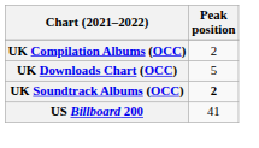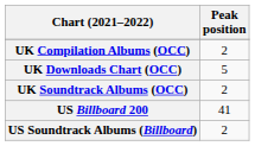 <table class="wikitable sortable plainrowheaders" style="text-align:center">
 <tr>
 <th scope="col">Chart (2021–2022)</th>
 <th scope="col">Peak<br>position</th>
 </tr>
 <tr>
 </tr>
 <tr>
 </tr>
 <tr>
 </tr>
 <tr>
 </tr>
 <tr>
 </tr>
 <tr>
 </tr>
 <tr>
 </tr>
 <tr>
 </tr>
 <tr>
 <th scope="row">UK <a href='#'>Compilation Albums</a> (<a href='#'>OCC</a>)</th>
 <td>2</td>
 </tr>
 <tr>
 <th scope="row">UK <a href='#'>Downloads Chart</a> (<a href='#'>OCC</a>)</th>
 <td>5</td>
 </tr>
 <tr>
 <th scope="row">UK <a href='#'>Soundtrack Albums</a> (<a href='#'>OCC</a>)</th>
-<td><strong>2</strong></td>
+<td>2</td>
 </tr>
 <tr>
 <th scope="row">US <a href='#'><em>Billboard</em> 200</a></th>
 <td>41</td>
 </tr>
+<tr>
+<th scope="row">US Soundtrack Albums (<em><a href='#'>Billboard</a></em>)</th>
+<td>2</td>
+</tr>
 </table>
